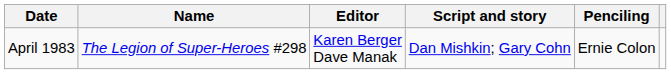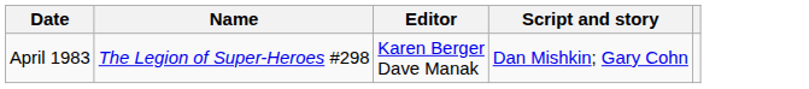 <table class="wikitable">
 <tr>
 <th>Date</th>
 <th>Name</th>
 <th>Editor</th>
 <th>Script and story</th>
-<th>Penciling</th>
 <th></th>
 </tr>
 <tr>
 <td>April 1983</td>
 <td><em><a href='#'>The Legion of Super-Heroes</a></em> #298</td>
 <td><a href='#'>Karen Berger</a><br>Dave Manak</td>
 <td><a href='#'>Dan Mishkin</a>; <a href='#'>Gary Cohn</a></td>
-<td>Ernie Colon</td>
 <td></td>
 </tr>
 </table>
